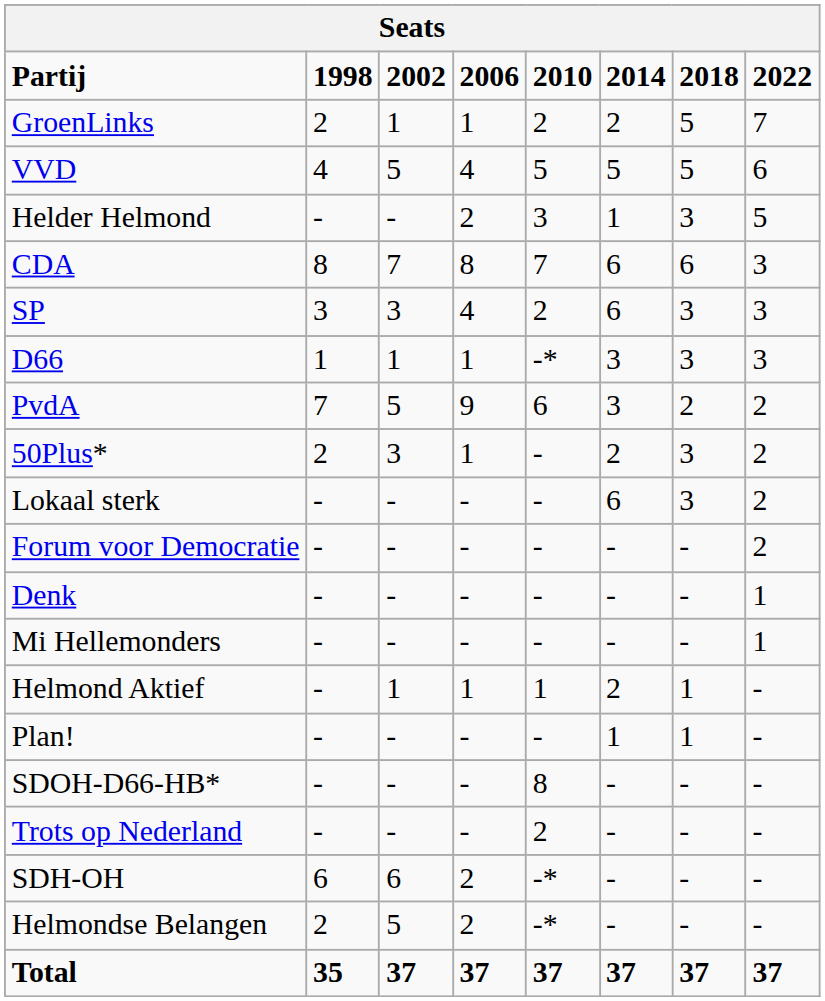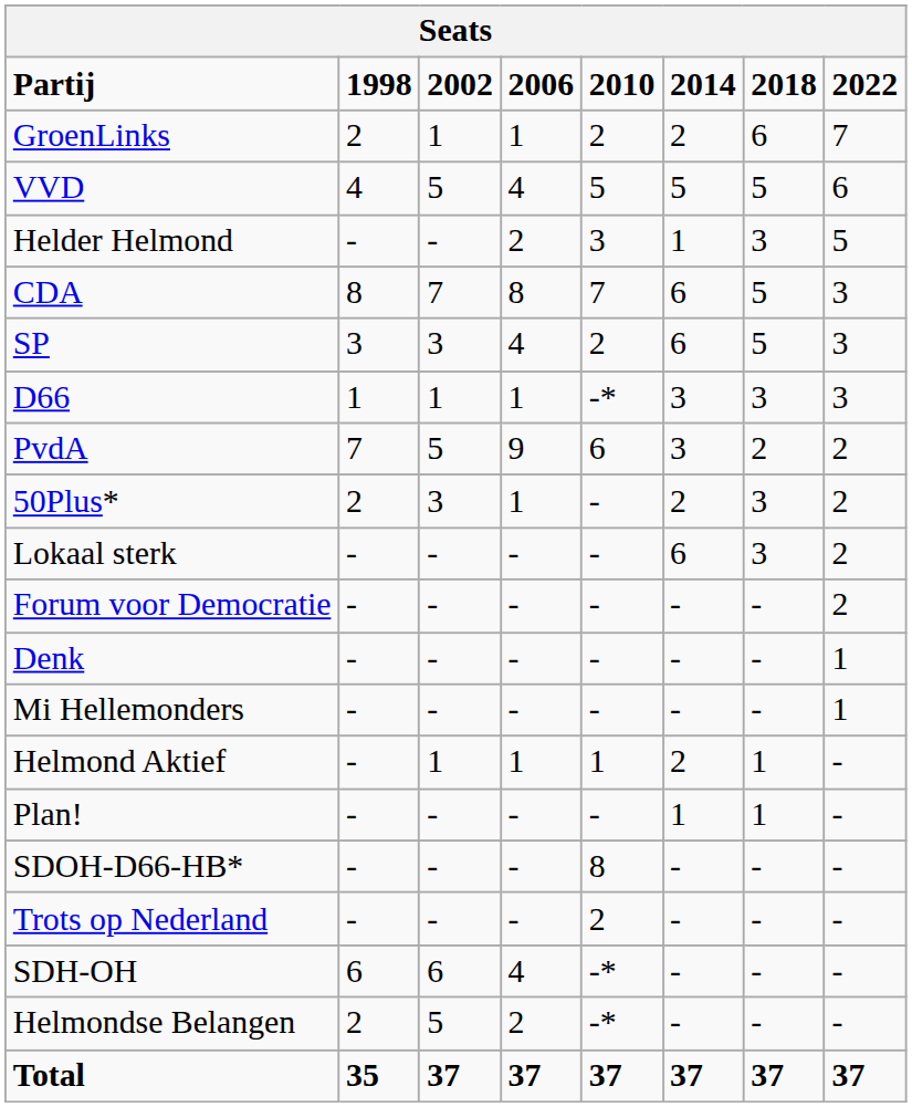 <table class="wikitable">
 <tr>
 <th colspan="16"><strong>Seats</strong></th>
 </tr>
 <tr>
 <td><strong>Partij</strong></td>
 <td><strong>1998</strong></td>
 <td><strong>2002</strong></td>
 <td><strong>2006</strong></td>
 <td><strong>2010</strong></td>
 <td><strong>2014</strong></td>
 <td><strong>2018</strong></td>
 <td><strong>2022</strong></td>
 </tr>
 <tr>
 <td><a href='#'>GroenLinks</a></td>
 <td>2</td>
 <td>1</td>
 <td>1</td>
 <td>2</td>
 <td>2</td>
-<td>5</td>
+<td>6</td>
 <td>7</td>
 </tr>
 <tr>
 <td><a href='#'>VVD</a></td>
 <td>4</td>
 <td>5</td>
 <td>4</td>
 <td>5</td>
 <td>5</td>
 <td>5</td>
 <td>6</td>
 </tr>
 <tr>
 <td>Helder Helmond</td>
 <td>-</td>
 <td>-</td>
 <td>2</td>
 <td>3</td>
 <td>1</td>
 <td>3</td>
 <td>5</td>
 </tr>
 <tr>
 <td><a href='#'>CDA</a></td>
 <td>8</td>
 <td>7</td>
 <td>8</td>
 <td>7</td>
 <td>6</td>
-<td>6</td>
+<td>5</td>
 <td>3</td>
 </tr>
 <tr>
 <td><a href='#'>SP</a></td>
 <td>3</td>
 <td>3</td>
 <td>4</td>
 <td>2</td>
 <td>6</td>
-<td>3</td>
+<td>5</td>
 <td>3</td>
 </tr>
 <tr>
 <td><a href='#'>D66</a></td>
 <td>1</td>
 <td>1</td>
 <td>1</td>
 <td>-*</td>
 <td>3</td>
 <td>3</td>
 <td>3</td>
 </tr>
 <tr>
 <td><a href='#'>PvdA</a></td>
 <td>7</td>
 <td>5</td>
 <td>9</td>
 <td>6</td>
 <td>3</td>
 <td>2</td>
 <td>2</td>
 </tr>
 <tr>
 <td><a href='#'>50Plus</a>*</td>
 <td>2</td>
 <td>3</td>
 <td>1</td>
 <td>-</td>
 <td>2</td>
 <td>3</td>
 <td>2</td>
 </tr>
 <tr>
 <td>Lokaal sterk</td>
 <td>-</td>
 <td>-</td>
 <td>-</td>
 <td>-</td>
 <td>6</td>
 <td>3</td>
 <td>2</td>
 </tr>
 <tr>
 <td><a href='#'>Forum voor Democratie</a></td>
 <td>-</td>
 <td>-</td>
 <td>-</td>
 <td>-</td>
 <td>-</td>
 <td>-</td>
 <td>2</td>
 </tr>
 <tr>
 <td><a href='#'>Denk</a></td>
 <td>-</td>
 <td>-</td>
 <td>-</td>
 <td>-</td>
 <td>-</td>
 <td>-</td>
 <td>1</td>
 </tr>
 <tr>
 <td>Mi Hellemonders</td>
 <td>-</td>
 <td>-</td>
 <td>-</td>
 <td>-</td>
 <td>-</td>
 <td>-</td>
 <td>1</td>
 </tr>
 <tr>
 <td>Helmond Aktief</td>
 <td>-</td>
 <td>1</td>
 <td>1</td>
 <td>1</td>
 <td>2</td>
 <td>1</td>
 <td>-</td>
 </tr>
 <tr>
 <td>Plan!</td>
 <td>-</td>
 <td>-</td>
 <td>-</td>
 <td>-</td>
 <td>1</td>
 <td>1</td>
 <td>-</td>
 </tr>
 <tr>
 <td>SDOH-D66-HB*</td>
 <td>-</td>
 <td>-</td>
 <td>-</td>
 <td>8</td>
 <td>-</td>
 <td>-</td>
 <td>-</td>
 </tr>
 <tr>
 <td><a href='#'>Trots op Nederland</a></td>
 <td>-</td>
 <td>-</td>
 <td>-</td>
 <td>2</td>
 <td>-</td>
 <td>-</td>
 <td>-</td>
 </tr>
 <tr>
 <td>SDH-OH</td>
 <td>6</td>
 <td>6</td>
-<td>2</td>
+<td>4</td>
 <td>-*</td>
 <td>-</td>
 <td>-</td>
 <td>-</td>
 </tr>
 <tr>
 <td>Helmondse Belangen</td>
 <td>2</td>
 <td>5</td>
 <td>2</td>
 <td>-*</td>
 <td>-</td>
 <td>-</td>
 <td>-</td>
 </tr>
 <tr>
 <td><strong>Total</strong></td>
 <td><strong>35</strong></td>
 <td><strong>37</strong></td>
 <td><strong>37</strong></td>
 <td><strong>37</strong></td>
 <td><strong>37</strong></td>
 <td><strong>37</strong></td>
 <td><strong>37</strong></td>
 </tr>
 </table>
